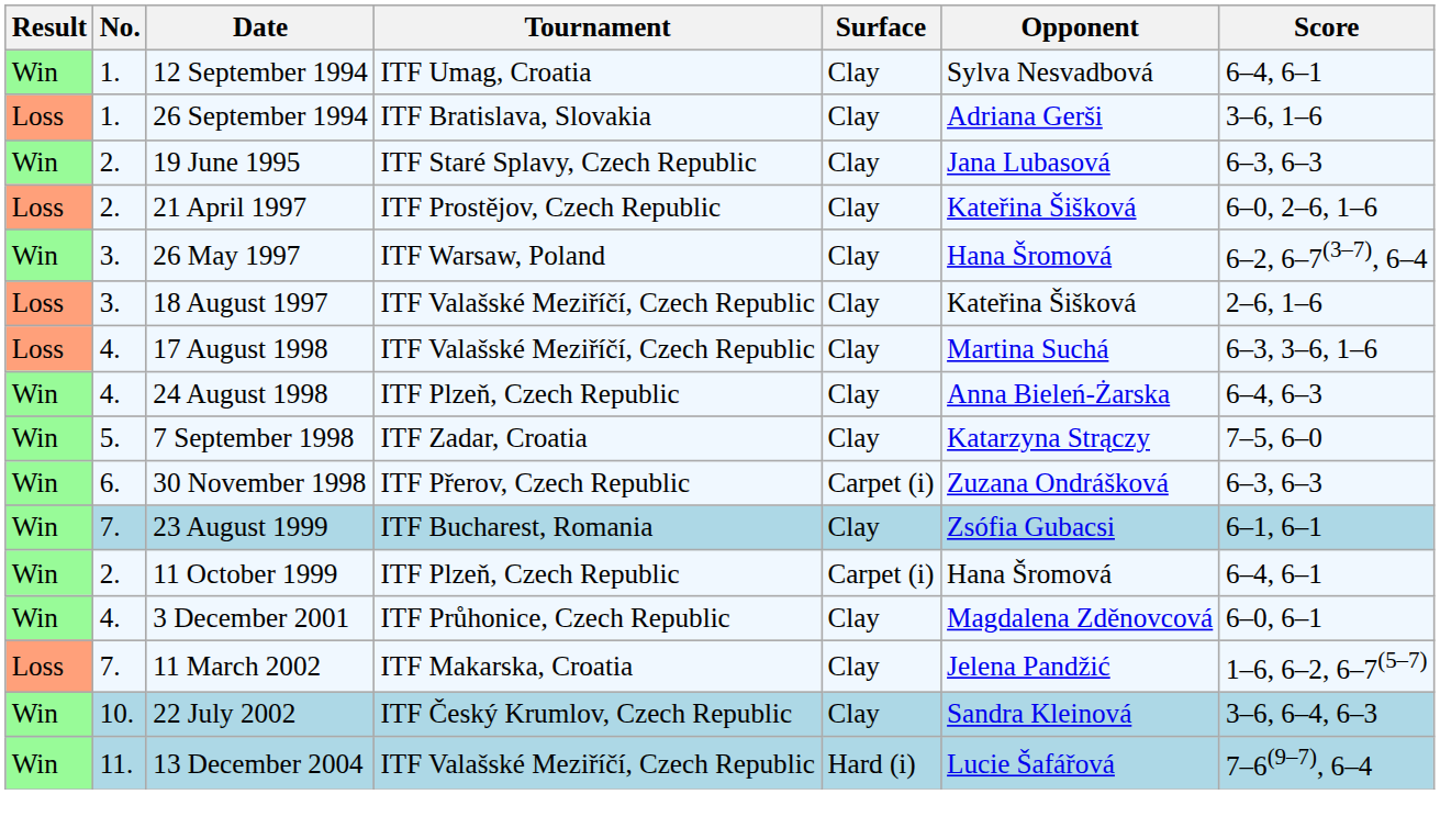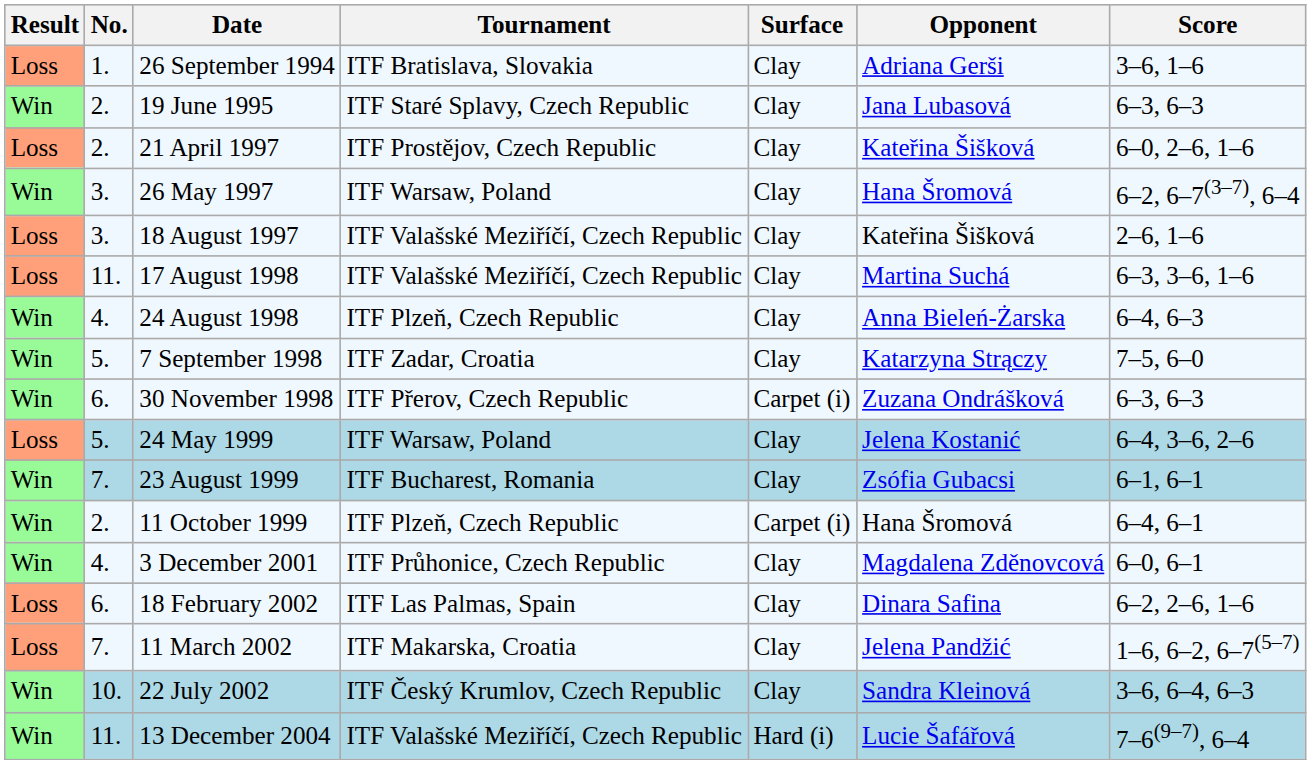 <table class="sortable wikitable" style=font-size:97%>
 <tr>
 <th>Result</th>
 <th>No.</th>
 <th>Date</th>
 <th>Tournament</th>
 <th>Surface</th>
 <th>Opponent</th>
 <th>Score</th>
-</tr>
-<tr style="background:#f0f8ff;">
-<td style="background:#98fb98;">Win</td>
-<td>1.</td>
-<td>12 September 1994</td>
-<td>ITF Umag, Croatia</td>
-<td>Clay</td>
-<td> Sylva Nesvadbová</td>
-<td>6–4, 6–1</td>
 </tr>
 <tr style="background:#f0f8ff;">
 <td style="background:#ffa07a;">Loss</td>
 <td>1.</td>
 <td>26 September 1994</td>
 <td>ITF Bratislava, Slovakia</td>
 <td>Clay</td>
 <td> <a href='#'>Adriana Gerši</a></td>
 <td>3–6, 1–6</td>
 </tr>
 <tr style="background:#f0f8ff;">
 <td style="background:#98fb98;">Win</td>
 <td>2.</td>
 <td>19 June 1995</td>
 <td>ITF Staré Splavy, Czech Republic</td>
 <td>Clay</td>
 <td> <a href='#'>Jana Lubasová</a></td>
 <td>6–3, 6–3</td>
 </tr>
 <tr style="background:#f0f8ff;">
 <td style="background:#ffa07a;">Loss</td>
 <td>2.</td>
 <td>21 April 1997</td>
 <td>ITF Prostějov, Czech Republic</td>
 <td>Clay</td>
 <td> <a href='#'>Kateřina Šišková</a></td>
 <td>6–0, 2–6, 1–6</td>
 </tr>
 <tr style="background:#f0f8ff;">
 <td style="background:#98fb98;">Win</td>
 <td>3.</td>
 <td>26 May 1997</td>
 <td>ITF Warsaw, Poland</td>
 <td>Clay</td>
 <td> <a href='#'>Hana Šromová</a></td>
 <td>6–2, 6–7<sup>(3–7)</sup>, 6–4</td>
 </tr>
 <tr style="background:#f0f8ff;">
 <td style="background:#ffa07a;">Loss</td>
 <td>3.</td>
 <td>18 August 1997</td>
 <td>ITF Valašské Meziříčí, Czech Republic</td>
 <td>Clay</td>
 <td> Kateřina Šišková</td>
 <td>2–6, 1–6</td>
 </tr>
 <tr style="background:#f0f8ff;">
 <td style="background:#ffa07a;">Loss</td>
-<td>4.</td>
+<td>11.</td>
 <td>17 August 1998</td>
 <td>ITF Valašské Meziříčí, Czech Republic</td>
 <td>Clay</td>
 <td> <a href='#'>Martina Suchá</a></td>
 <td>6–3, 3–6, 1–6</td>
 </tr>
 <tr style="background:#f0f8ff;">
 <td style="background:#98fb98;">Win</td>
 <td>4.</td>
 <td>24 August 1998</td>
 <td>ITF Plzeň, Czech Republic</td>
 <td>Clay</td>
 <td> <a href='#'>Anna Bieleń-Żarska</a></td>
 <td>6–4, 6–3</td>
 </tr>
 <tr style="background:#f0f8ff;">
 <td style="background:#98fb98;">Win</td>
 <td>5.</td>
 <td>7 September 1998</td>
 <td>ITF Zadar, Croatia</td>
 <td>Clay</td>
 <td> <a href='#'>Katarzyna Strączy</a></td>
 <td>7–5, 6–0</td>
 </tr>
 <tr style="background:#f0f8ff;">
 <td style="background:#98fb98;">Win</td>
 <td>6.</td>
 <td>30 November 1998</td>
 <td>ITF Přerov, Czech Republic</td>
 <td>Carpet (i)</td>
 <td> <a href='#'>Zuzana Ondrášková</a></td>
 <td>6–3, 6–3</td>
 </tr>
 <tr style="background:lightblue;">
+<td style="background:#ffa07a;">Loss</td>
+<td>5.</td>
+<td>24 May 1999</td>
+<td>ITF Warsaw, Poland</td>
+<td>Clay</td>
+<td> <a href='#'>Jelena Kostanić</a></td>
+<td>6–4, 3–6, 2–6</td>
+</tr>
+<tr style="background:lightblue;">
 <td style="background:#98fb98;">Win</td>
 <td>7.</td>
 <td>23 August 1999</td>
 <td>ITF Bucharest, Romania</td>
 <td>Clay</td>
 <td> <a href='#'>Zsófia Gubacsi</a></td>
 <td>6–1, 6–1</td>
 </tr>
 <tr style="background:#f0f8ff;">
 <td style="background:#98fb98;">Win</td>
 <td>2.</td>
 <td>11 October 1999</td>
 <td>ITF Plzeň, Czech Republic</td>
 <td>Carpet (i)</td>
 <td> Hana Šromová</td>
 <td>6–4, 6–1</td>
 </tr>
 <tr style="background:#f0f8ff;">
 <td style="background:#98fb98;">Win</td>
 <td>4.</td>
 <td>3 December 2001</td>
 <td>ITF Průhonice, Czech Republic</td>
 <td>Clay</td>
 <td> <a href='#'>Magdalena Zděnovcová</a></td>
 <td>6–0, 6–1</td>
+</tr>
+<tr style="background:#f0f8ff;">
+<td style="background:#ffa07a;">Loss</td>
+<td>6.</td>
+<td>18 February 2002</td>
+<td>ITF Las Palmas, Spain</td>
+<td>Clay</td>
+<td> <a href='#'>Dinara Safina</a></td>
+<td>6–2, 2–6, 1–6</td>
 </tr>
 <tr style="background:#f0f8ff;">
 <td style="background:#ffa07a;">Loss</td>
 <td>7.</td>
 <td>11 March 2002</td>
 <td>ITF Makarska, Croatia</td>
 <td>Clay</td>
 <td> <a href='#'>Jelena Pandžić</a></td>
 <td>1–6, 6–2, 6–7<sup>(5–7)</sup></td>
 </tr>
 <tr style="background:lightblue;">
 <td style="background:#98fb98;">Win</td>
 <td>10.</td>
 <td>22 July 2002</td>
 <td>ITF Český Krumlov, Czech Republic</td>
 <td>Clay</td>
 <td> <a href='#'>Sandra Kleinová</a></td>
 <td>3–6, 6–4, 6–3</td>
 </tr>
 <tr style="background:lightblue;">
 <td style="background:#98fb98;">Win</td>
 <td>11.</td>
 <td>13 December 2004</td>
 <td>ITF Valašské Meziříčí, Czech Republic</td>
 <td>Hard (i)</td>
 <td> <a href='#'>Lucie Šafářová</a></td>
 <td>7–6<sup>(9–7)</sup>, 6–4</td>
 </tr>
 </table>
